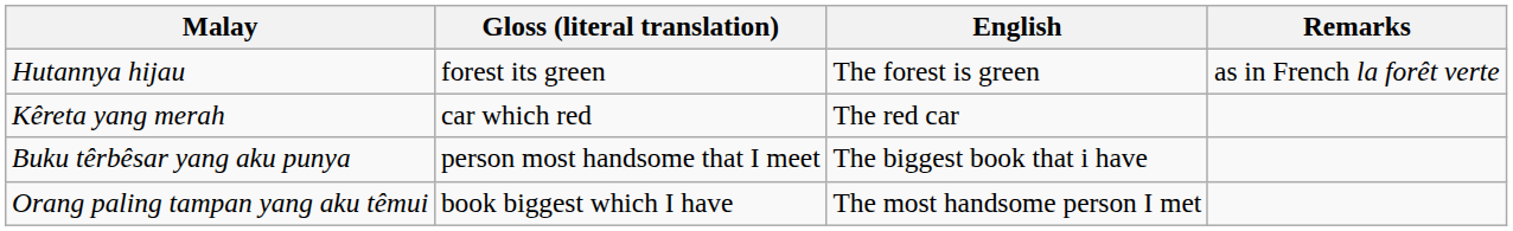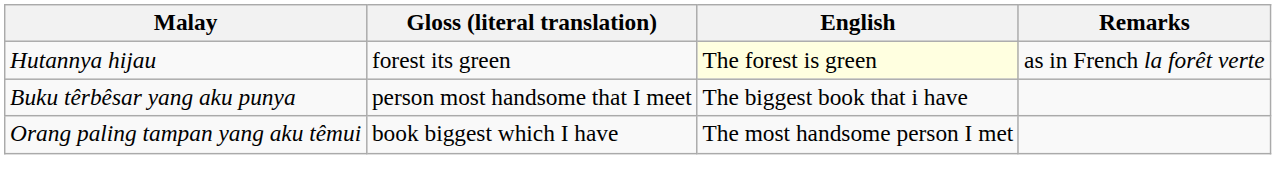 <table class="wikitable">
 <tr>
 <th>Malay</th>
 <th>Gloss (literal translation)</th>
 <th>English</th>
 <th>Remarks</th>
 </tr>
 <tr>
 <td><em>Hutannya hijau</em></td>
 <td>forest its green</td>
-<td>The forest is green</td>
+<td style="background: lightyellow;">The forest is green</td>
 <td>as in French <em>la forêt verte</em></td>
-</tr>
-<tr>
-<td><em>Kêreta yang merah</em></td>
-<td>car which red</td>
-<td>The red car</td>
-<td> </td>
 </tr>
 <tr>
 <td><em>Buku têrbêsar yang aku punya</em></td>
 <td>person most handsome that I meet</td>
 <td>The biggest book that i have</td>
 <td></td>
 </tr>
 <tr>
 <td><em>Orang paling tampan yang aku têmui</em></td>
 <td>book biggest which I have</td>
 <td>The most handsome person I met</td>
 <td> </td>
 </tr>
 </table>
